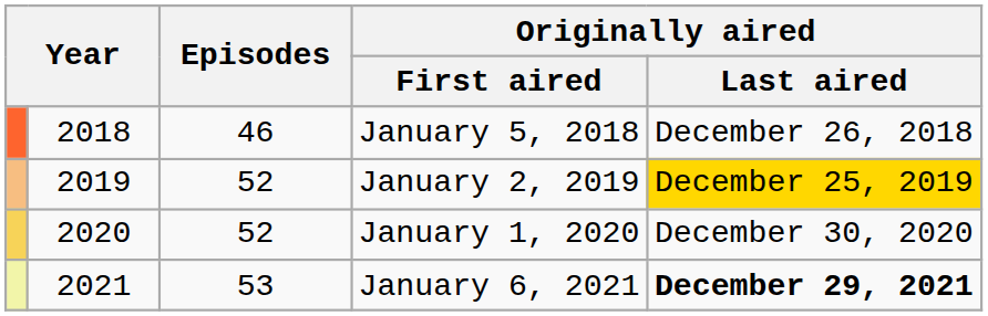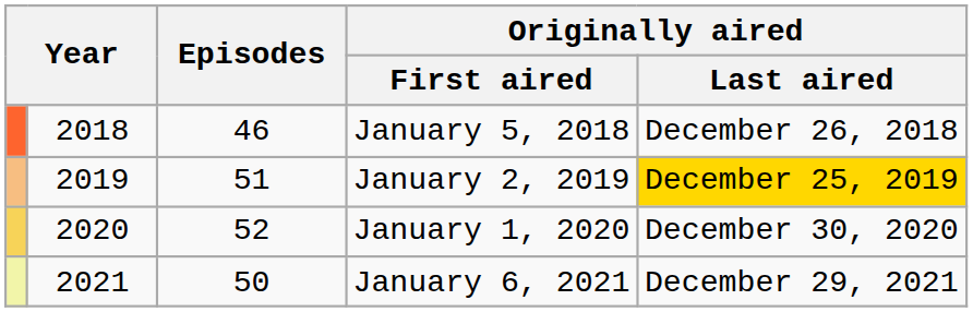 <table class="wikitable" style="text-align: center;">
 <tr>
 <th style="padding: 0 16px;" colspan="2" rowspan="2">Year</th>
 <th style="padding: 0 8px;" rowspan="2">Episodes</th>
 <th colspan="2">Originally aired</th>
 </tr>
 <tr>
 <th style="padding: 0 12px;">First aired</th>
 <th>Last aired</th>
 </tr>
 <tr>
 <td style="background:#FE642E; height:10px;"></td>
 <td>2018</td>
 <td>46</td>
 <td>January 5, 2018</td>
 <td>December 26, 2018</td>
 </tr>
 <tr>
 <td style="background:#F7BE81; height:10px;"></td>
 <td>2019</td>
-<td>52</td>
+<td>51</td>
 <td>January 2, 2019</td>
 <td style="background: gold;">December 25, 2019</td>
 </tr>
 <tr>
 <td style="background:#F7D358; height:10px;"></td>
 <td>2020</td>
 <td>52</td>
 <td>January 1, 2020</td>
 <td>December 30, 2020</td>
 </tr>
 <tr>
 <td style="background:#F2F5A9; height:10px;"></td>
 <td>2021</td>
-<td>53</td>
+<td>50</td>
 <td>January 6, 2021</td>
-<td><strong>December 29, 2021</strong></td>
+<td>December 29, 2021</td>
 </tr>
 </table>
